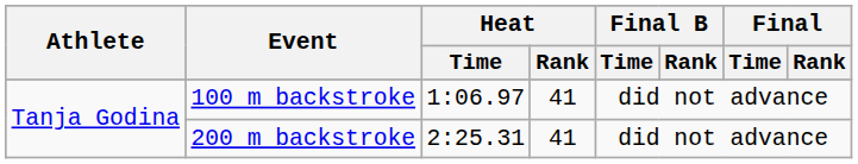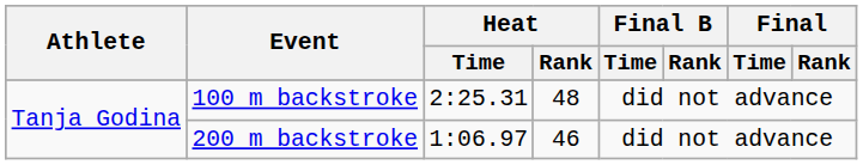 <table class=wikitable style="font-size:90%">
 <tr>
 <th rowspan="2">Athlete</th>
 <th rowspan="2">Event</th>
 <th colspan="2">Heat</th>
 <th colspan="2">Final B</th>
 <th colspan="2">Final</th>
 </tr>
 <tr style="font-size:95%">
 <th>Time</th>
 <th>Rank</th>
 <th>Time</th>
 <th>Rank</th>
 <th>Time</th>
 <th>Rank</th>
 </tr>
 <tr align=center>
 <td align=left rowspan=2><a href='#'>Tanja Godina</a></td>
 <td align=left><a href='#'>100 m backstroke</a></td>
-<td>1:06.97</td>
-<td>41</td>
+<td>2:25.31</td>
+<td>48</td>
 <td colspan=4>did not advance</td>
 </tr>
 <tr align=center>
 <td align=left><a href='#'>200 m backstroke</a></td>
-<td>2:25.31</td>
-<td>41</td>
+<td>1:06.97</td>
+<td>46</td>
 <td colspan=4>did not advance</td>
 </tr>
 </table>
